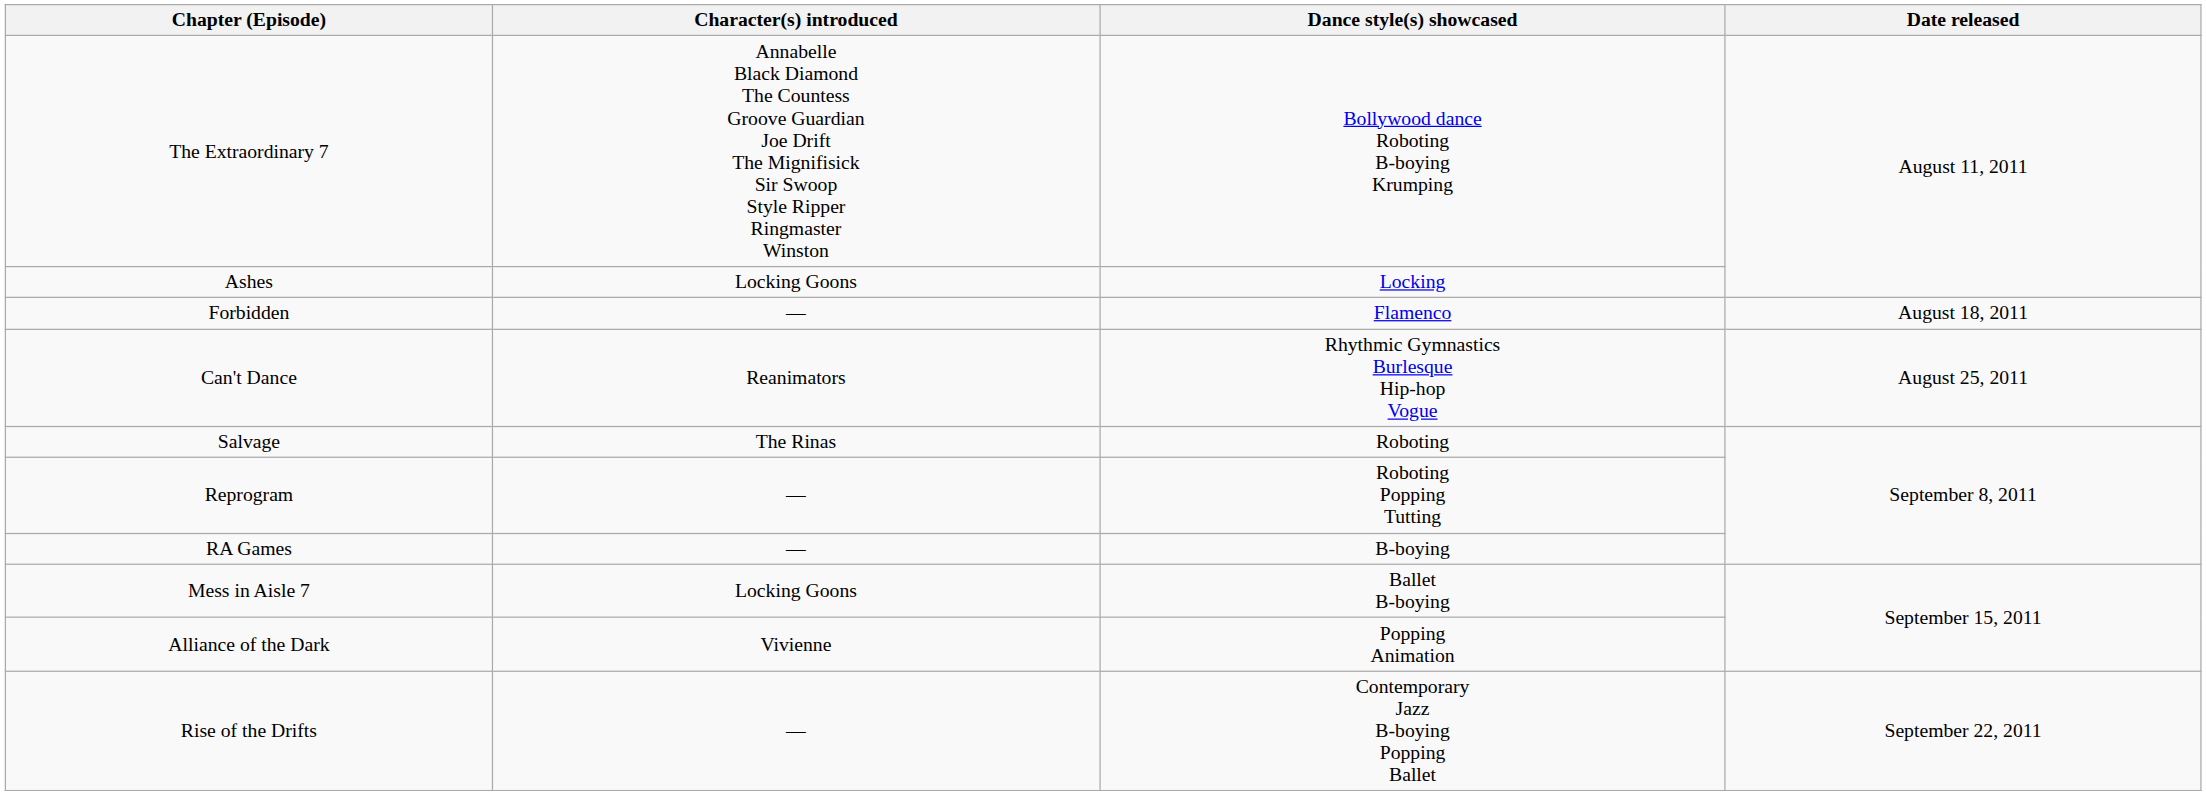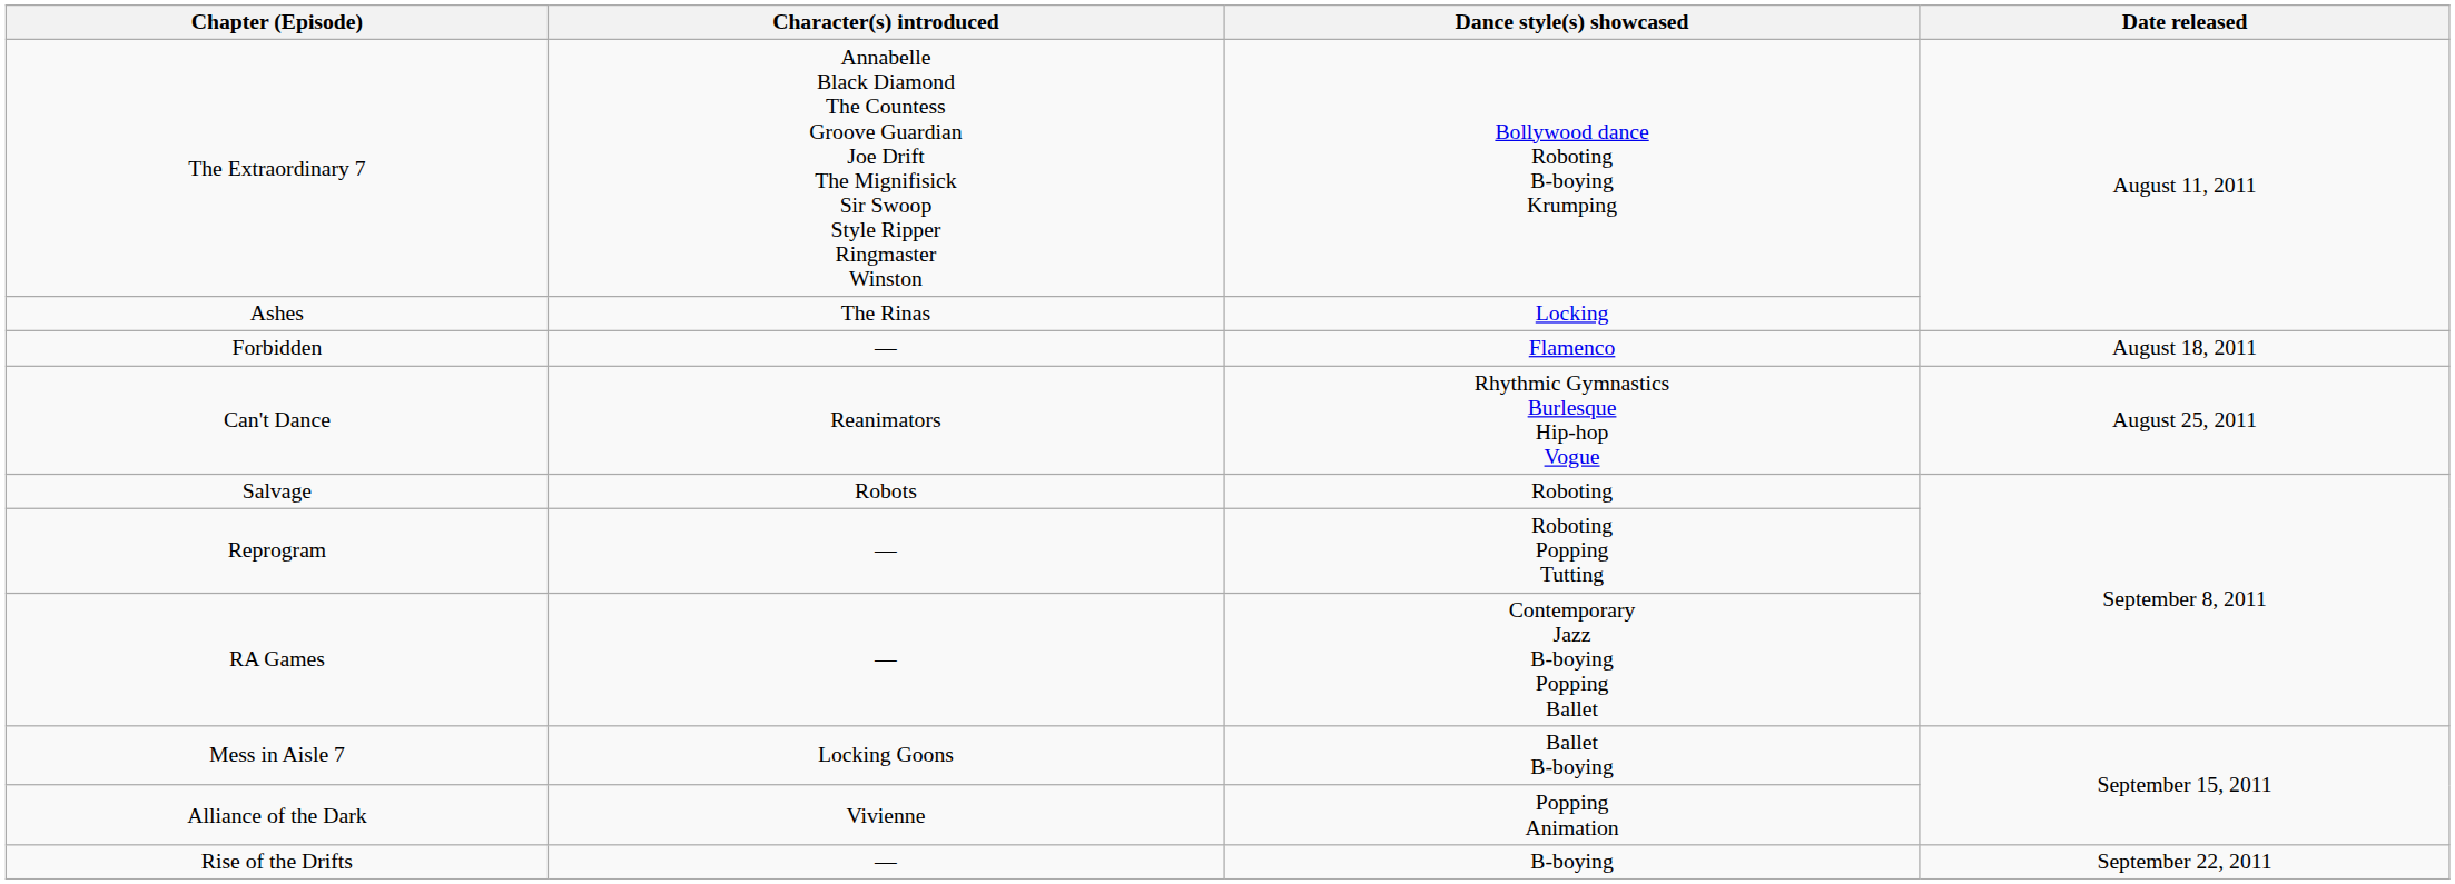 <table class="wikitable collapsible"  style="margin:1em auto; white-space:wrap; text-align:center; width:90%;">
 <tr>
 <th>Chapter (Episode)</th>
 <th>Character(s) introduced</th>
 <th>Dance style(s) showcased</th>
 <th>Date released</th>
 </tr>
 <tr>
 <td>The Extraordinary 7</td>
 <td>Annabelle<br>Black Diamond<br>The Countess<br>Groove Guardian<br>Joe Drift<br>The Mignifisick<br>Sir Swoop<br>Style Ripper<br>Ringmaster<br>Winston</td>
 <td><a href='#'>Bollywood dance</a><br>Roboting<br>B-boying<br>Krumping</td>
 <td rowspan="2">August 11, 2011</td>
 </tr>
 <tr>
 <td>Ashes</td>
-<td>Locking Goons</td>
+<td>The Rinas</td>
 <td><a href='#'>Locking</a></td>
 </tr>
 <tr>
 <td>Forbidden</td>
 <td>—</td>
 <td><a href='#'>Flamenco</a></td>
 <td>August 18, 2011</td>
 </tr>
 <tr>
 <td>Can't Dance</td>
 <td>Reanimators</td>
 <td>Rhythmic Gymnastics<br><a href='#'>Burlesque</a><br>Hip-hop<br><a href='#'>Vogue</a></td>
 <td>August 25, 2011</td>
 </tr>
 <tr>
 <td>Salvage</td>
-<td>The Rinas</td>
+<td>Robots</td>
 <td>Roboting</td>
 <td rowspan="3">September 8, 2011</td>
 </tr>
 <tr>
 <td>Reprogram</td>
 <td>—</td>
 <td>Roboting<br>Popping<br>Tutting</td>
 </tr>
 <tr>
 <td>RA Games</td>
 <td>—</td>
-<td>B-boying</td>
+<td>Contemporary<br>Jazz<br>B-boying<br>Popping<br>Ballet<br></td>
 </tr>
 <tr>
 <td>Mess in Aisle 7</td>
 <td>Locking Goons</td>
 <td>Ballet<br>B-boying</td>
 <td rowspan="2">September 15, 2011</td>
 </tr>
 <tr>
 <td>Alliance of the Dark</td>
 <td>Vivienne</td>
 <td>Popping<br>Animation</td>
 </tr>
 <tr>
 <td>Rise of the Drifts</td>
 <td>—</td>
-<td>Contemporary<br>Jazz<br>B-boying<br>Popping<br>Ballet<br></td>
+<td>B-boying</td>
 <td>September 22, 2011</td>
 </tr>
 </table>
